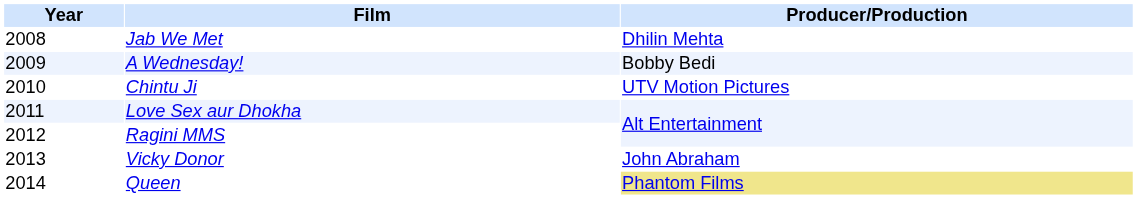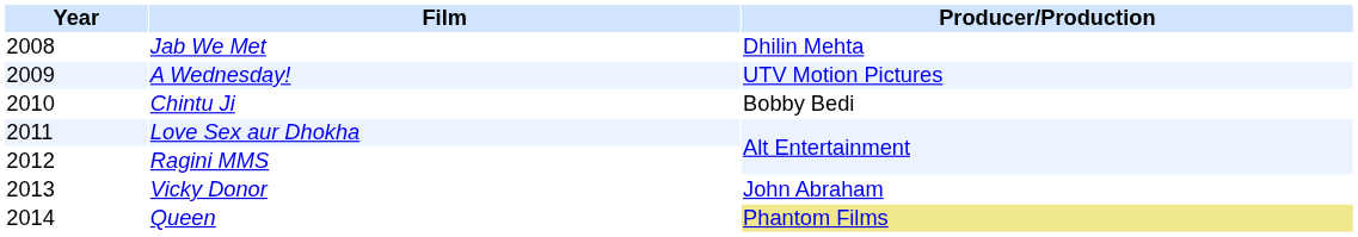 <table cellspacing="1" cellpadding="1" border="0" width="50%">
 <tr bgcolor="#d1e4fd">
 <th>Year</th>
 <th>Film</th>
 <th>Producer/Production</th>
 </tr>
 <tr>
 <td>2008</td>
 <td><em><a href='#'>Jab We Met</a></em></td>
 <td><a href='#'>Dhilin Mehta</a></td>
 </tr>
 <tr bgcolor=#edf3fe>
 <td>2009</td>
 <td><em><a href='#'>A Wednesday!</a></em></td>
-<td>Bobby Bedi</td>
+<td><a href='#'>UTV Motion Pictures</a></td>
 </tr>
 <tr>
 <td>2010</td>
 <td><em><a href='#'>Chintu Ji</a></em></td>
-<td><a href='#'>UTV Motion Pictures</a></td>
+<td>Bobby Bedi</td>
 </tr>
 <tr bgcolor=#edf3fe>
 <td>2011</td>
 <td><em><a href='#'>Love Sex aur Dhokha</a></em></td>
 <td rowspan="2"><a href='#'>Alt Entertainment</a></td>
 </tr>
 <tr>
 <td>2012</td>
 <td><em><a href='#'>Ragini MMS</a></em></td>
 </tr>
 <tr>
 <td>2013</td>
 <td><em><a href='#'>Vicky Donor</a></em></td>
 <td><a href='#'>John Abraham</a></td>
 </tr>
 <tr>
 <td>2014</td>
 <td><a href='#'><em>Queen</em></a></td>
 <td style="background: khaki;"><a href='#'>Phantom Films</a></td>
 </tr>
 </table>
